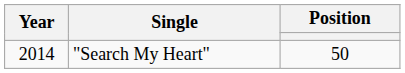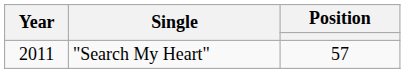 <table class="wikitable" width="40%" style="text-align:center">
 <tr>
 <th rowspan=2>Year</th>
 <th rowspan=2>Single</th>
 <th colspan=6>Position</th>
 </tr>
 <tr style="font-size:smaller;">
 <th width=100></th>
 </tr>
 <tr>
-<td>2014</td>
+<td>2011</td>
 <td align="left">"Search My Heart"</td>
-<td>50</td>
+<td>57</td>
 </tr>
 </table>
